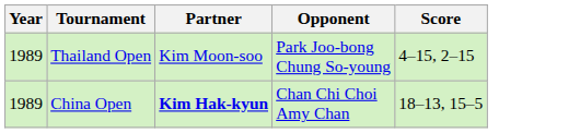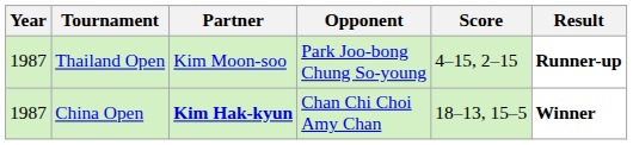 <table class="sortable wikitable" style="font-size: 90%;">
 <tr>
 <th>Year</th>
 <th>Tournament</th>
 <th>Partner</th>
 <th>Opponent</th>
 <th>Score</th>
+<th>Result</th>
 </tr>
 <tr style="background:#D4F1C5">
-<td align="center">1989</td>
+<td align="center">1987</td>
 <td align="left"><a href='#'>Thailand Open</a></td>
 <td align="left"> <a href='#'>Kim Moon-soo</a></td>
 <td align="left"> <a href='#'>Park Joo-bong</a> <br>  <a href='#'>Chung So-young</a></td>
 <td align="left">4–15, 2–15</td>
+<td style="text-align:left; background: white"> <strong>Runner-up</strong></td>
 </tr>
 <tr style="background:#D4F1C5">
-<td align="center">1989</td>
+<td align="center">1987</td>
 <td align="left"><a href='#'>China Open</a></td>
 <td align="left"><strong> <a href='#'>Kim Hak-kyun</a></strong></td>
 <td align="left"> <a href='#'>Chan Chi Choi</a> <br>  <a href='#'>Amy Chan</a></td>
 <td align="left">18–13, 15–5</td>
+<td style="text-align:left; background:white"> <strong>Winner</strong></td>
 </tr>
 </table>
